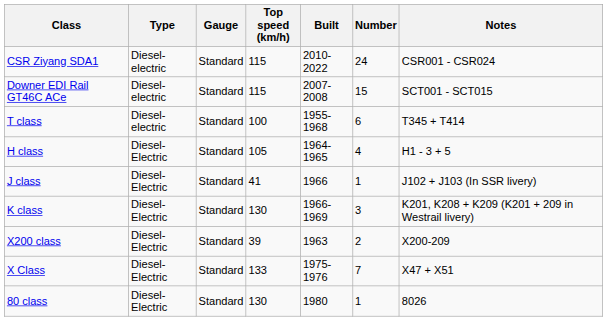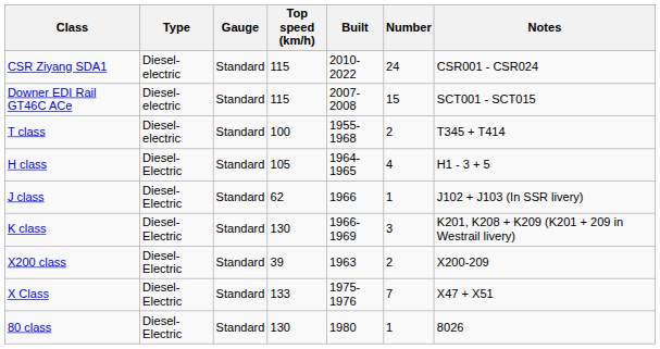 <table class="wikitable sortable">
 <tr>
 <th>Class</th>
 <th>Type</th>
 <th>Gauge</th>
 <th>Top speed<br>(km/h)</th>
 <th>Built</th>
 <th>Number</th>
 <th>Notes</th>
 </tr>
 <tr>
 <td><a href='#'>CSR Ziyang SDA1</a></td>
 <td>Diesel-electric</td>
 <td>Standard</td>
 <td>115</td>
 <td>2010-2022</td>
 <td>24</td>
 <td>CSR001 - CSR024</td>
 </tr>
 <tr>
 <td><a href='#'>Downer EDI Rail GT46C ACe</a></td>
 <td>Diesel-electric</td>
 <td>Standard</td>
 <td>115</td>
 <td>2007-2008</td>
 <td>15</td>
 <td>SCT001 - SCT015</td>
 </tr>
 <tr>
 <td><a href='#'>T class</a></td>
 <td>Diesel-electric</td>
 <td>Standard</td>
 <td>100</td>
 <td>1955-1968</td>
-<td>6</td>
+<td>2</td>
 <td>T345 + T414</td>
 </tr>
 <tr>
 <td><a href='#'>H class</a></td>
 <td>Diesel-Electric</td>
 <td>Standard</td>
 <td>105</td>
 <td>1964-1965</td>
 <td>4</td>
 <td>H1 - 3 + 5</td>
 </tr>
 <tr>
 <td><a href='#'>J class</a></td>
 <td>Diesel-Electric</td>
 <td>Standard</td>
-<td>41</td>
+<td>62</td>
 <td>1966</td>
 <td>1</td>
 <td>J102 + J103 (In SSR livery)</td>
 </tr>
 <tr>
 <td><a href='#'>K class</a></td>
 <td>Diesel-Electric</td>
 <td>Standard</td>
 <td>130</td>
 <td>1966-1969</td>
 <td>3</td>
 <td>K201, K208 + K209 (K201 + 209 in Westrail livery)</td>
 </tr>
 <tr>
 <td><a href='#'>X200 class</a></td>
 <td>Diesel-Electric</td>
 <td>Standard</td>
 <td>39</td>
 <td>1963</td>
 <td>2</td>
 <td>X200-209</td>
 </tr>
 <tr>
 <td><a href='#'>X Class</a></td>
 <td>Diesel-Electric</td>
 <td>Standard</td>
 <td>133</td>
 <td>1975-1976</td>
 <td>7</td>
 <td>X47 + X51</td>
 </tr>
 <tr>
 <td><a href='#'>80 class</a></td>
 <td>Diesel-Electric</td>
 <td>Standard</td>
 <td>130</td>
 <td>1980</td>
 <td>1</td>
 <td>8026</td>
 </tr>
 </table>
